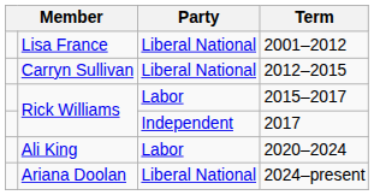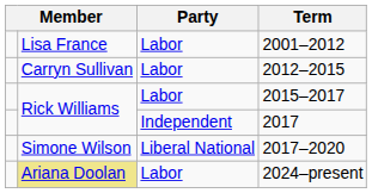 <table class="wikitable">
 <tr>
 <th colspan="2">Member</th>
 <th>Party</th>
 <th>Term</th>
 </tr>
 <tr>
 <td> </td>
 <td><a href='#'>Lisa France</a></td>
-<td><a href='#'>Liberal National</a></td>
+<td><a href='#'>Labor</a></td>
 <td>2001–2012</td>
 </tr>
 <tr>
 <td> </td>
 <td><a href='#'>Carryn Sullivan</a></td>
-<td><a href='#'>Liberal National</a></td>
+<td><a href='#'>Labor</a></td>
 <td>2012–2015</td>
 </tr>
 <tr>
 <td> </td>
 <td rowspan="2"><a href='#'>Rick Williams</a></td>
 <td><a href='#'>Labor</a></td>
 <td>2015–2017</td>
 </tr>
 <tr>
 <td> </td>
 <td><a href='#'>Independent</a></td>
 <td>2017</td>
 </tr>
 <tr>
 <td> </td>
-<td><a href='#'>Ali King</a></td>
-<td><a href='#'>Labor</a></td>
-<td>2020–2024</td>
+<td><a href='#'>Simone Wilson</a></td>
+<td><a href='#'>Liberal National</a></td>
+<td>2017–2020</td>
 </tr>
 <tr>
 <td> </td>
-<td><a href='#'>Ariana Doolan</a></td>
-<td><a href='#'>Liberal National</a></td>
+<td style="background: khaki;"><a href='#'>Ariana Doolan</a></td>
+<td><a href='#'>Labor</a></td>
 <td>2024–present</td>
 </tr>
 </table>
